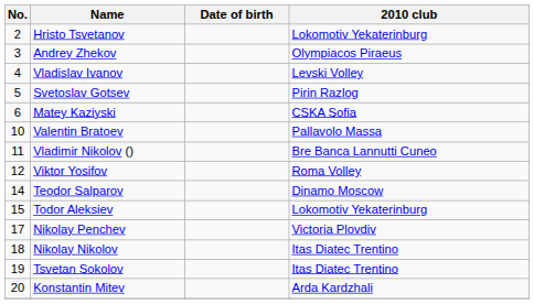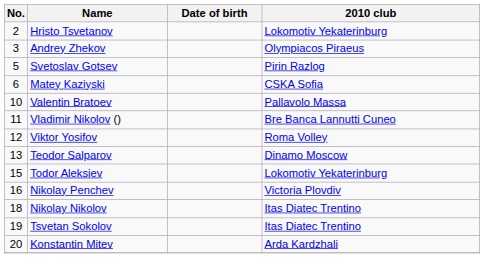 <table class="wikitable sortable" style="font-size:100%; text-align:center;">
 <tr>
 <th>No.</th>
 <th style="width:12em">Name</th>
 <th style="width:8em">Date of birth</th>
 <th style="width:19em">2010 club</th>
 </tr>
 <tr>
 <td>2</td>
 <td align=left><a href='#'>Hristo Tsvetanov</a></td>
 <td align=right></td>
 <td align=left> <a href='#'>Lokomotiv Yekaterinburg</a></td>
 </tr>
 <tr>
 <td>3</td>
 <td align=left><a href='#'>Andrey Zhekov</a></td>
 <td align=right></td>
 <td align=left> <a href='#'>Olympiacos Piraeus</a></td>
-</tr>
-<tr>
-<td>4</td>
-<td align=left><a href='#'>Vladislav Ivanov</a></td>
-<td align=right></td>
-<td align=left> <a href='#'>Levski Volley </a></td>
 </tr>
 <tr>
 <td>5</td>
 <td align=left><a href='#'>Svetoslav Gotsev</a></td>
 <td align=right></td>
 <td align=left> <a href='#'>Pirin Razlog</a></td>
 </tr>
 <tr>
 <td>6</td>
 <td align=left><a href='#'>Matey Kaziyski</a></td>
 <td align=right></td>
 <td align=left> <a href='#'>CSKA Sofia</a></td>
 </tr>
 <tr>
 <td>10</td>
 <td align=left><a href='#'>Valentin Bratoev</a></td>
 <td align=right></td>
 <td align=left> <a href='#'>Pallavolo Massa</a></td>
 </tr>
 <tr>
 <td>11</td>
 <td align=left><a href='#'>Vladimir Nikolov</a> ()</td>
 <td align=right></td>
 <td align=left> <a href='#'>Bre Banca Lannutti Cuneo</a></td>
 </tr>
 <tr>
 <td>12</td>
 <td align=left><a href='#'>Viktor Yosifov</a></td>
 <td align=right></td>
 <td align=left> <a href='#'>Roma Volley</a></td>
 </tr>
 <tr>
-<td>14</td>
+<td>13</td>
 <td align=left><a href='#'>Teodor Salparov</a></td>
 <td align=right></td>
 <td align=left> <a href='#'>Dinamo Moscow</a></td>
 </tr>
 <tr>
 <td>15</td>
 <td align=left><a href='#'>Todor Aleksiev</a></td>
 <td align=right></td>
 <td align=left> <a href='#'>Lokomotiv Yekaterinburg</a></td>
 </tr>
 <tr>
-<td>17</td>
+<td>16</td>
 <td align=left><a href='#'>Nikolay Penchev</a></td>
 <td align=right></td>
 <td align=left> <a href='#'>Victoria Plovdiv</a></td>
 </tr>
 <tr>
 <td>18</td>
 <td align=left><a href='#'>Nikolay Nikolov</a></td>
 <td align=right></td>
 <td align=left> <a href='#'>Itas Diatec Trentino</a></td>
 </tr>
 <tr>
 <td>19</td>
 <td align=left><a href='#'>Tsvetan Sokolov</a></td>
 <td align=right></td>
 <td align=left> <a href='#'>Itas Diatec Trentino</a></td>
 </tr>
 <tr>
 <td>20</td>
 <td align=left><a href='#'>Konstantin Mitev</a></td>
 <td align=right></td>
 <td align=left> <a href='#'>Arda Kardzhali</a></td>
 </tr>
 <tr>
 </tr>
 </table>
